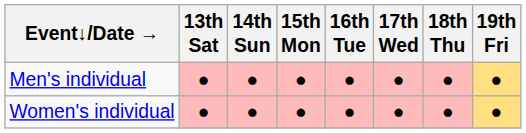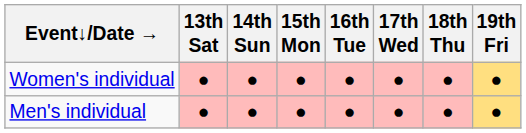 <table class="wikitable" style="margin:0.5em auto; font-size:90%; line-height:1.25em; text-align:center">
 <tr>
 <th>Event↓/Date →</th>
 <th>13th<br>Sat</th>
 <th>14th<br>Sun</th>
 <th>15th<br>Mon</th>
 <th>16th<br>Tue</th>
 <th>17th<br>Wed</th>
 <th>18th<br>Thu</th>
 <th>19th<br>Fri</th>
 </tr>
 <tr>
+<td align="left"><a href='#'>Women's individual</a></td>
+<td bgcolor="#FFBBBB">●</td>
+<td bgcolor="#FFBBBB">●</td>
+<td bgcolor="#FFBBBB">●</td>
+<td bgcolor="#FFBBBB">●</td>
+<td bgcolor="#FFBBBB">●</td>
+<td bgcolor="#FFBBBB">●</td>
+<td bgcolor="#FFDF80">●</td>
+</tr>
+<tr>
 <td align="left"><a href='#'>Men's individual</a></td>
 <td bgcolor="#FFBBBB">●</td>
 <td bgcolor="#FFBBBB">●</td>
 <td bgcolor="#FFBBBB">●</td>
 <td bgcolor="#FFBBBB">●</td>
 <td bgcolor="#FFBBBB">●</td>
 <td bgcolor="#FFBBBB">●</td>
 <td bgcolor="#FFDF80">●</td>
 </tr>
-<tr>
-<td align="left"><a href='#'>Women's individual</a></td>
-<td bgcolor="#FFBBBB">●</td>
-<td bgcolor="#FFBBBB">●</td>
-<td bgcolor="#FFBBBB">●</td>
-<td bgcolor="#FFBBBB">●</td>
-<td bgcolor="#FFBBBB">●</td>
-<td bgcolor="#FFBBBB">●</td>
-<td bgcolor="#FFDF80">●</td>
-</tr>
 </table>
